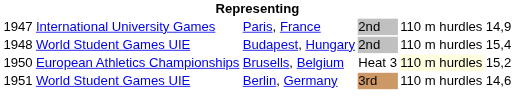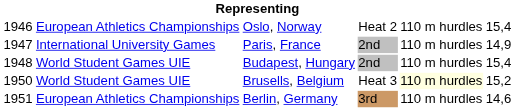 <table>
 <tr>
 <th colspan="6">Representing </th>
+</tr>
+<tr>
+<td>1946</td>
+<td><a href='#'>European Athletics Championships</a></td>
+<td><a href='#'>Oslo</a>, <a href='#'>Norway</a></td>
+<td (h)>Heat 2</td>
+<td>110 m hurdles</td>
+<td>15,4</td>
 </tr>
 <tr>
 <td>1947</td>
 <td><a href='#'>International University Games</a></td>
 <td><a href='#'>Paris</a>, <a href='#'>France</a></td>
 <td bgcolor="silver">2nd</td>
 <td>110 m hurdles</td>
 <td>14,9</td>
 </tr>
 <tr>
 <td>1948</td>
 <td><a href='#'>World Student Games UIE</a></td>
 <td><a href='#'>Budapest</a>, <a href='#'>Hungary</a></td>
 <td bgcolor="silver">2nd</td>
 <td>110 m hurdles</td>
 <td>15,4</td>
 </tr>
 <tr>
 <td>1950</td>
-<td><a href='#'>European Athletics Championships</a></td>
+<td><a href='#'>World Student Games UIE</a></td>
 <td><a href='#'>Brusells</a>, <a href='#'>Belgium</a></td>
 <td (h)>Heat 3</td>
 <td style="background: lightyellow;">110 m hurdles</td>
 <td>15,2</td>
 </tr>
 <tr>
 <td>1951</td>
-<td><a href='#'>World Student Games UIE</a></td>
+<td><a href='#'>European Athletics Championships</a></td>
 <td><a href='#'>Berlin</a>, <a href='#'>Germany</a></td>
 <td bgcolor="cc9966">3rd</td>
 <td>110 m hurdles</td>
 <td>14,6</td>
 </tr>
 <tr>
 </tr>
 </table>
